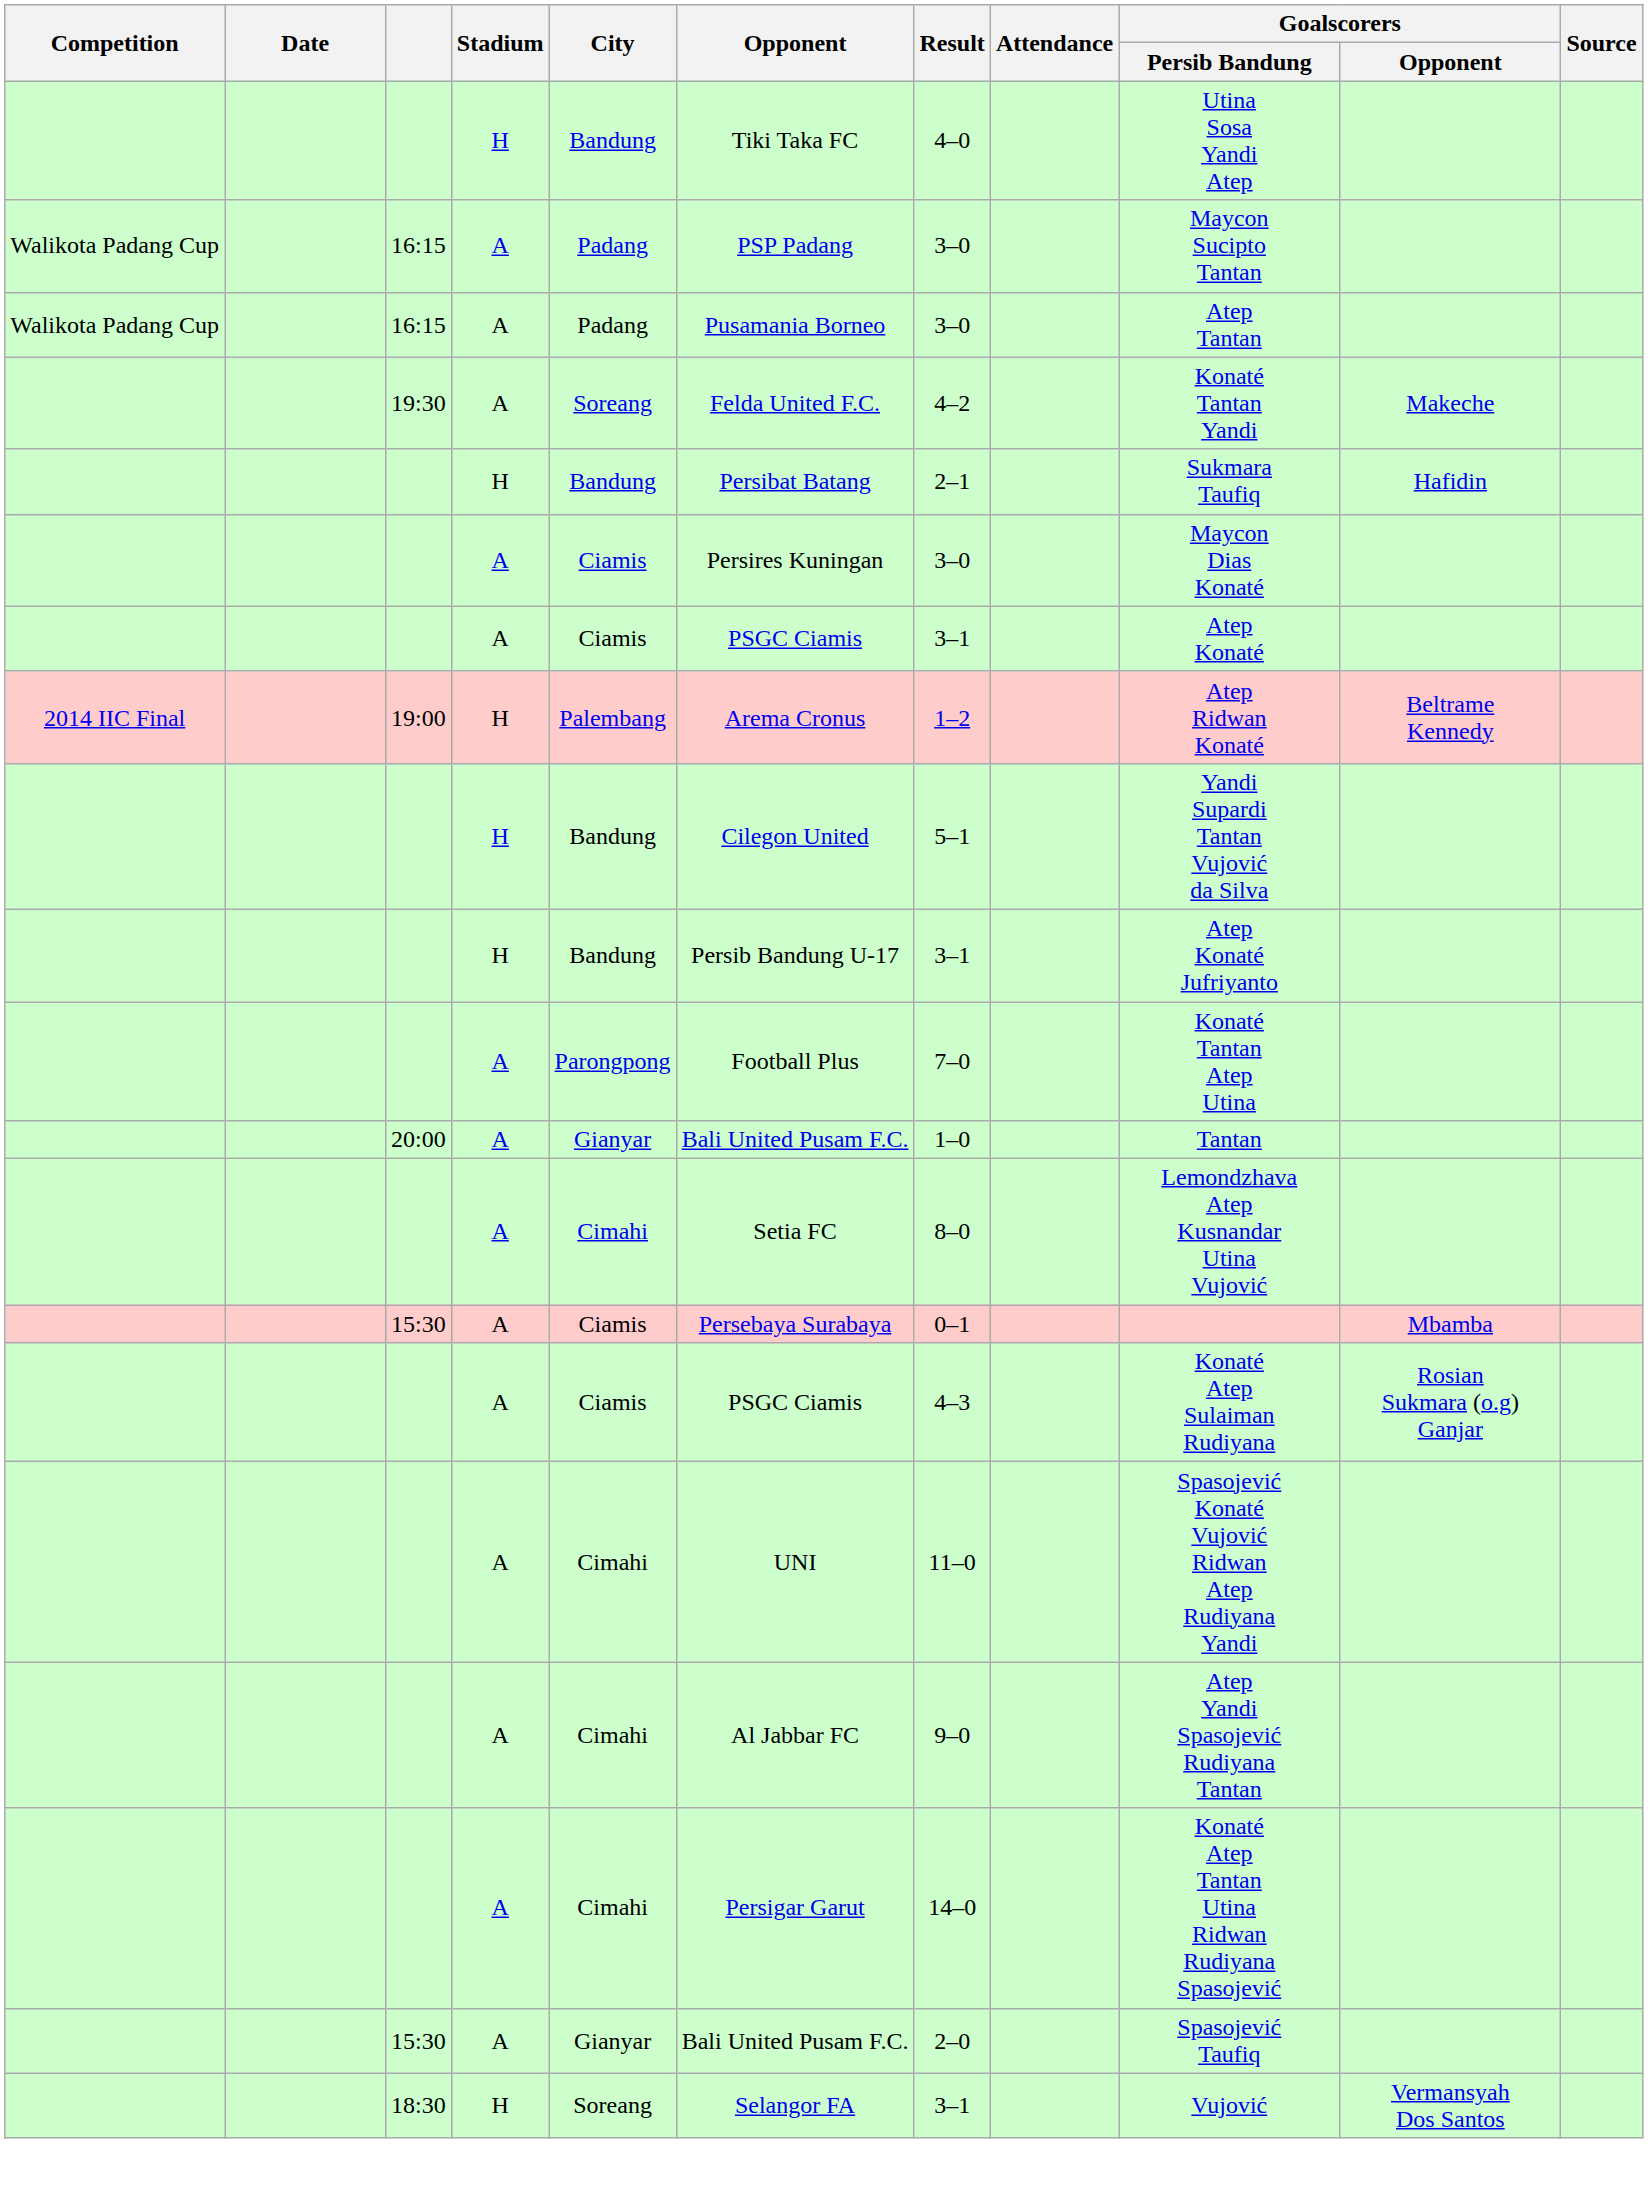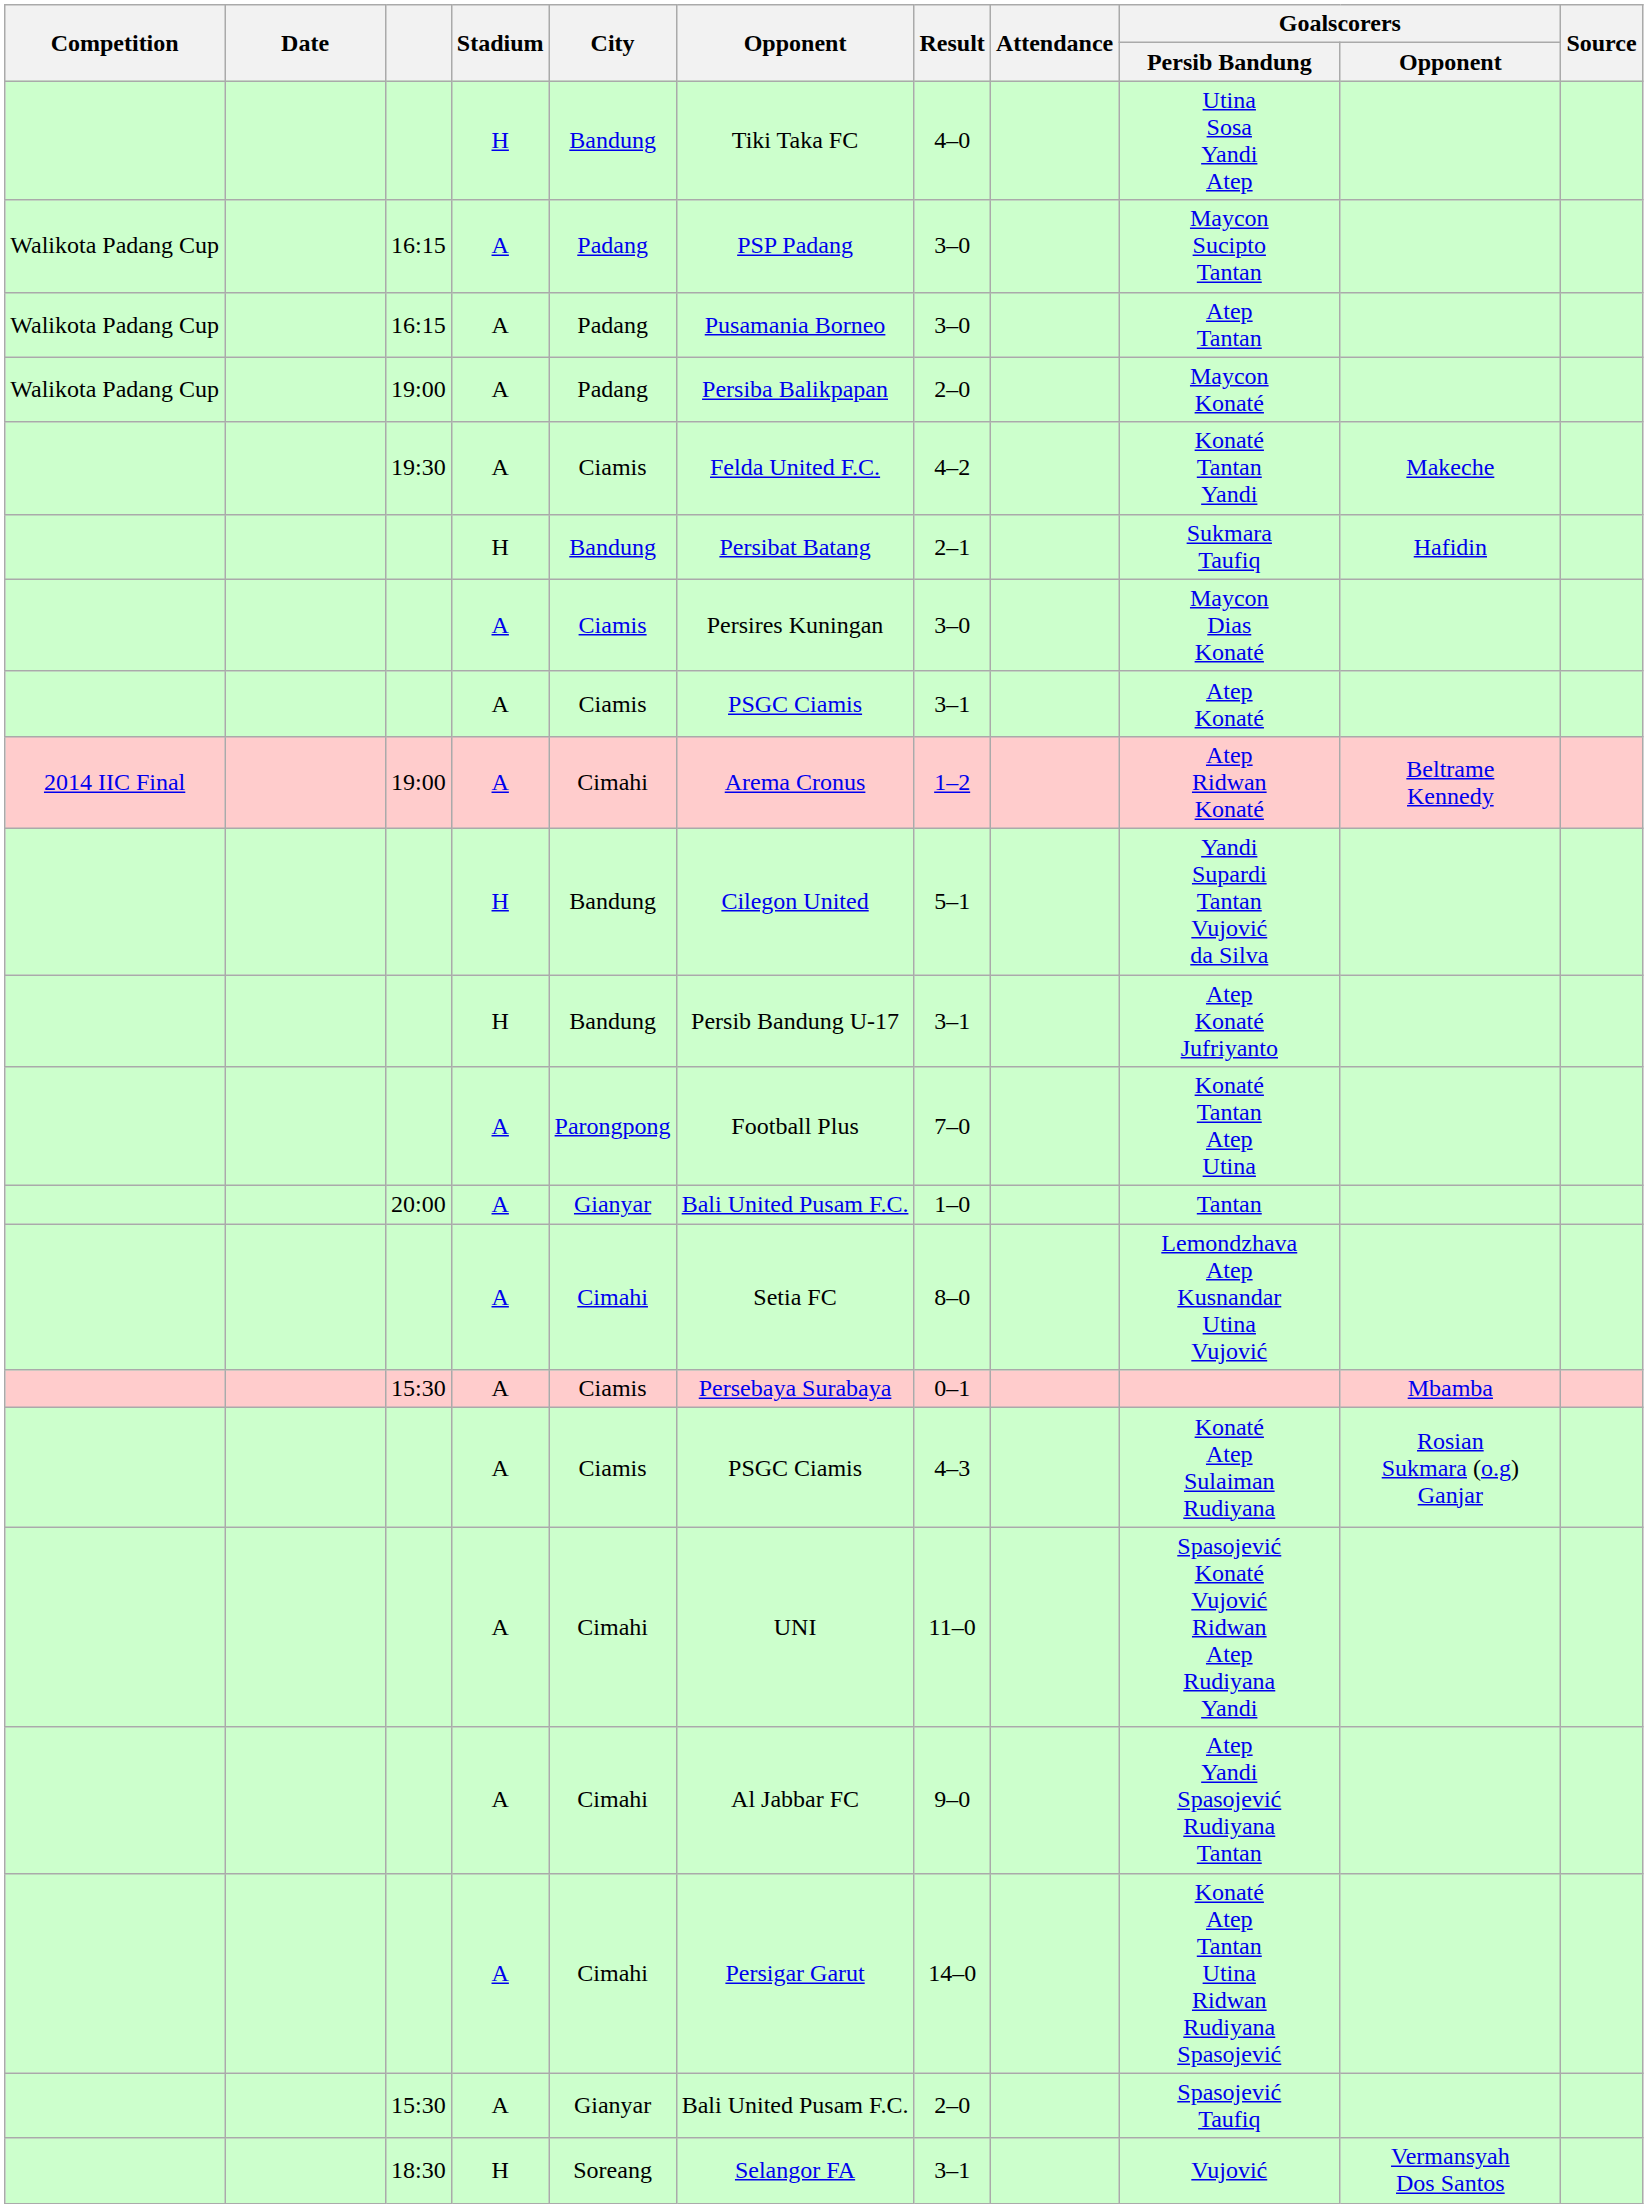 <table class="wikitable" Style="text-align: center">
 <tr>
 <th rowspan="2">Competition</th>
 <th rowspan="2" style="width:100px">Date</th>
 <th rowspan="2"></th>
 <th rowspan="2">Stadium</th>
 <th rowspan="2">City</th>
 <th rowspan="2">Opponent</th>
 <th rowspan="2">Result</th>
 <th rowspan="2">Attendance</th>
 <th colspan="2">Goalscorers</th>
 <th rowspan="2">Source</th>
 </tr>
 <tr>
 <th style="width:140px">Persib Bandung</th>
 <th style="width:140px">Opponent</th>
 </tr>
 <tr style="background:#cfc">
 <td></td>
 <td></td>
 <td></td>
 <td><a href='#'>H</a></td>
 <td><a href='#'>Bandung</a></td>
 <td>Tiki Taka FC</td>
 <td>4–0</td>
 <td></td>
 <td><a href='#'>Utina</a> <br><a href='#'>Sosa</a> <br><a href='#'>Yandi</a> <br><a href='#'>Atep</a> </td>
 <td></td>
 <td></td>
 </tr>
 <tr style="background:#cfc">
 <td>Walikota Padang Cup</td>
 <td></td>
 <td>16:15</td>
 <td><a href='#'>A</a></td>
 <td><a href='#'>Padang</a></td>
 <td><a href='#'>PSP Padang</a></td>
 <td>3–0</td>
 <td></td>
 <td><a href='#'>Maycon</a> <br><a href='#'>Sucipto</a> <br><a href='#'>Tantan</a> </td>
 <td></td>
 <td></td>
 </tr>
 <tr style="background:#cfc">
 <td>Walikota Padang Cup</td>
 <td></td>
 <td>16:15</td>
 <td>A</td>
 <td>Padang</td>
 <td><a href='#'>Pusamania Borneo</a></td>
 <td>3–0</td>
 <td></td>
 <td><a href='#'>Atep</a> <br><a href='#'>Tantan</a> </td>
 <td></td>
 <td></td>
 </tr>
 <tr style="background:#cfc">
+<td>Walikota Padang Cup</td>
+<td></td>
+<td>19:00</td>
+<td>A</td>
+<td>Padang</td>
+<td><a href='#'>Persiba Balikpapan</a></td>
+<td>2–0</td>
+<td></td>
+<td><a href='#'>Maycon</a> <br><a href='#'>Konaté</a> </td>
+<td></td>
+<td></td>
+</tr>
+<tr style="background:#cfc">
 <td></td>
 <td></td>
 <td>19:30</td>
 <td>A</td>
-<td><a href='#'>Soreang</a></td>
+<td>Ciamis</td>
 <td> <a href='#'>Felda United F.C.</a></td>
 <td>4–2</td>
 <td></td>
 <td><a href='#'>Konaté</a> <br><a href='#'>Tantan</a> <br><a href='#'>Yandi</a> </td>
 <td><a href='#'>Makeche</a> </td>
 <td></td>
 </tr>
 <tr style="background:#cfc">
 <td></td>
 <td></td>
 <td></td>
 <td>H</td>
 <td><a href='#'>Bandung</a></td>
 <td><a href='#'>Persibat Batang</a></td>
 <td>2–1</td>
 <td></td>
 <td><a href='#'>Sukmara</a> <br><a href='#'>Taufiq</a> </td>
 <td><a href='#'>Hafidin</a> </td>
 <td></td>
 </tr>
 <tr style="background:#cfc">
 <td></td>
 <td></td>
 <td></td>
 <td><a href='#'>A</a></td>
 <td><a href='#'>Ciamis</a></td>
 <td>Persires Kuningan</td>
 <td>3–0</td>
 <td></td>
 <td><a href='#'>Maycon</a> <br><a href='#'>Dias</a> <br><a href='#'>Konaté</a> </td>
 <td></td>
 <td></td>
 </tr>
 <tr style="background:#cfc">
 <td></td>
 <td></td>
 <td></td>
 <td>A</td>
 <td>Ciamis</td>
 <td><a href='#'>PSGC Ciamis</a></td>
 <td>3–1</td>
 <td></td>
 <td><a href='#'>Atep</a> <br><a href='#'>Konaté</a>  </td>
 <td></td>
 <td></td>
 </tr>
 <tr style="background:#fcc">
 <td><a href='#'>2014 IIC Final</a></td>
 <td></td>
 <td>19:00</td>
-<td>H</td>
-<td><a href='#'>Palembang</a></td>
+<td><a href='#'>A</a></td>
+<td>Cimahi</td>
 <td><a href='#'>Arema Cronus</a></td>
 <td><a href='#'>1–2</a></td>
 <td></td>
 <td><a href='#'>Atep</a> <br><a href='#'>Ridwan</a> <br><a href='#'>Konaté</a> </td>
 <td><a href='#'>Beltrame</a> <br><a href='#'>Kennedy</a> </td>
 <td></td>
 </tr>
 <tr style="background:#cfc">
 <td></td>
 <td></td>
 <td></td>
 <td><a href='#'>H</a></td>
 <td>Bandung</td>
 <td><a href='#'>Cilegon United</a></td>
 <td>5–1</td>
 <td></td>
 <td><a href='#'>Yandi</a> <br><a href='#'>Supardi</a> <br><a href='#'>Tantan</a> <br><a href='#'>Vujović</a> <br><a href='#'>da Silva</a> </td>
 <td></td>
 <td></td>
 </tr>
 <tr style="background:#cfc">
 <td></td>
 <td></td>
 <td></td>
 <td>H</td>
 <td>Bandung</td>
 <td>Persib Bandung U-17</td>
 <td>3–1</td>
 <td></td>
 <td><a href='#'>Atep</a> <br><a href='#'>Konaté</a> <br><a href='#'>Jufriyanto</a> </td>
 <td></td>
 <td></td>
 </tr>
 <tr style="background:#cfc">
 <td></td>
 <td></td>
 <td></td>
 <td><a href='#'>A</a></td>
 <td><a href='#'>Parongpong</a></td>
 <td>Football Plus</td>
 <td>7–0</td>
 <td></td>
 <td><a href='#'>Konaté</a>   <br><a href='#'>Tantan</a>  <br><a href='#'>Atep</a> <br><a href='#'>Utina</a> </td>
 <td></td>
 <td></td>
 </tr>
 <tr style="background:#cfc">
 <td></td>
 <td></td>
 <td>20:00</td>
 <td><a href='#'>A</a></td>
 <td><a href='#'>Gianyar</a></td>
 <td><a href='#'>Bali United Pusam F.C.</a></td>
 <td>1–0</td>
 <td></td>
 <td><a href='#'>Tantan</a> </td>
 <td></td>
 <td></td>
 </tr>
 <tr style="background:#cfc">
 <td></td>
 <td></td>
 <td></td>
 <td><a href='#'>A</a></td>
 <td><a href='#'>Cimahi</a></td>
 <td>Setia FC</td>
 <td>8–0</td>
 <td></td>
 <td><a href='#'>Lemondzhava</a> <br><a href='#'>Atep</a> <br><a href='#'>Kusnandar</a> <br><a href='#'>Utina</a> <br><a href='#'>Vujović</a> </td>
 <td></td>
 <td></td>
 </tr>
 <tr style="background:#fcc">
 <td></td>
 <td></td>
 <td>15:30</td>
 <td>A</td>
 <td>Ciamis</td>
 <td><a href='#'>Persebaya Surabaya</a></td>
 <td>0–1</td>
 <td></td>
 <td></td>
 <td><a href='#'>Mbamba</a> </td>
 <td></td>
 </tr>
 <tr style="background:#cfc">
 <td></td>
 <td></td>
 <td></td>
 <td>A</td>
 <td>Ciamis</td>
 <td>PSGC Ciamis</td>
 <td>4–3</td>
 <td></td>
 <td><a href='#'>Konaté</a> <br><a href='#'>Atep</a> <br><a href='#'>Sulaiman</a> <br><a href='#'>Rudiyana</a> </td>
 <td><a href='#'>Rosian</a> <br><a href='#'>Sukmara</a>  (<a href='#'>o.g</a>)<br><a href='#'>Ganjar</a> </td>
 <td></td>
 </tr>
 <tr style="background:#cfc">
 <td></td>
 <td></td>
 <td></td>
 <td>A</td>
 <td>Cimahi</td>
 <td>UNI</td>
 <td>11–0</td>
 <td></td>
 <td><a href='#'>Spasojević</a> <br><a href='#'>Konaté</a> <br><a href='#'>Vujović</a> <br><a href='#'>Ridwan</a> <br><a href='#'>Atep</a> <br><a href='#'>Rudiyana</a> <br><a href='#'>Yandi</a> </td>
 <td></td>
 <td></td>
 </tr>
 <tr style="background:#cfc">
 <td></td>
 <td></td>
 <td></td>
 <td>A</td>
 <td>Cimahi</td>
 <td>Al Jabbar FC</td>
 <td>9–0</td>
 <td></td>
 <td><a href='#'>Atep</a> <br><a href='#'>Yandi</a> <br><a href='#'>Spasojević</a>  <br><a href='#'>Rudiyana</a> <br><a href='#'>Tantan</a> </td>
 <td></td>
 <td></td>
 </tr>
 <tr style="background:#cfc">
 <td></td>
 <td></td>
 <td></td>
 <td><a href='#'>A</a></td>
 <td>Cimahi</td>
 <td><a href='#'>Persigar Garut</a></td>
 <td>14–0</td>
 <td></td>
 <td><a href='#'>Konaté</a> <br><a href='#'>Atep</a> <br><a href='#'>Tantan</a> <br><a href='#'>Utina</a> <br><a href='#'>Ridwan</a> <br><a href='#'>Rudiyana</a> <br><a href='#'>Spasojević</a>  </td>
 <td></td>
 <td></td>
 </tr>
 <tr style="background:#cfc">
 <td></td>
 <td></td>
 <td>15:30</td>
 <td>A</td>
 <td>Gianyar</td>
 <td>Bali United Pusam F.C.</td>
 <td>2–0</td>
 <td></td>
 <td><a href='#'>Spasojević</a> <br><a href='#'>Taufiq</a> </td>
 <td></td>
 <td></td>
 </tr>
 <tr style="background:#cfc">
 <td></td>
 <td></td>
 <td>18:30</td>
 <td>H</td>
 <td>Soreang</td>
 <td><a href='#'>Selangor FA</a></td>
 <td>3–1</td>
 <td></td>
 <td><a href='#'>Vujović</a> </td>
 <td><a href='#'>Vermansyah</a> <br><a href='#'>Dos Santos</a> </td>
 <td></td>
 </tr>
 </table>
